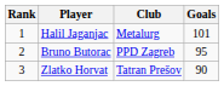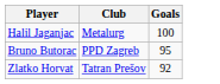 <table class="wikitable sortable" style="text-align:center">
 <tr>
-<th>Rank</th>
 <th>Player</th>
 <th>Club</th>
 <th>Goals</th>
 </tr>
 <tr>
-<td>1</td>
 <td align="left"> <a href='#'>Halil Jaganjac</a></td>
 <td align="left"> <a href='#'>Metalurg</a></td>
-<td>101</td>
+<td>100</td>
 </tr>
 <tr>
-<td>2</td>
 <td align="left"> <a href='#'>Bruno Butorac</a></td>
 <td align="left"> <a href='#'>PPD Zagreb</a></td>
 <td>95</td>
 </tr>
 <tr>
-<td>3</td>
 <td align="left"> <a href='#'>Zlatko Horvat</a></td>
 <td align="left"> <a href='#'>Tatran Prešov</a></td>
-<td>90</td>
+<td>92</td>
 </tr>
 </table>
